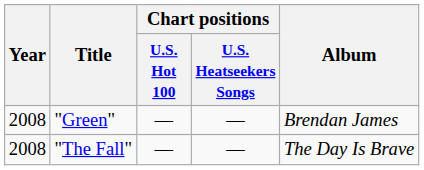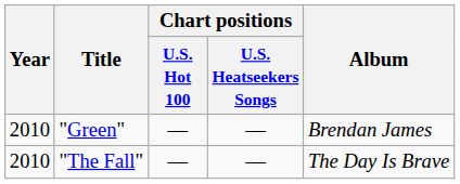 <table class="wikitable">
 <tr>
 <th rowspan="2">Year</th>
 <th rowspan="2">Title</th>
 <th colspan="2">Chart positions</th>
 <th rowspan="2">Album</th>
 </tr>
 <tr>
 <th width="40"><small><a href='#'>U.S. Hot 100</a></small></th>
 <th width="40"><small><a href='#'>U.S. Heatseekers Songs</a></small></th>
 </tr>
 <tr>
-<td>2008</td>
+<td>2010</td>
 <td>"<a href='#'>Green</a>"</td>
 <td style="text-align:center;">—</td>
 <td style="text-align:center;">—</td>
 <td><em>Brendan James</em></td>
 </tr>
 <tr>
-<td>2008</td>
+<td>2010</td>
 <td>"<a href='#'>The Fall</a>"</td>
 <td style="text-align:center;">—</td>
 <td style="text-align:center;">—</td>
 <td><em>The Day Is Brave</em></td>
 </tr>
 </table>
